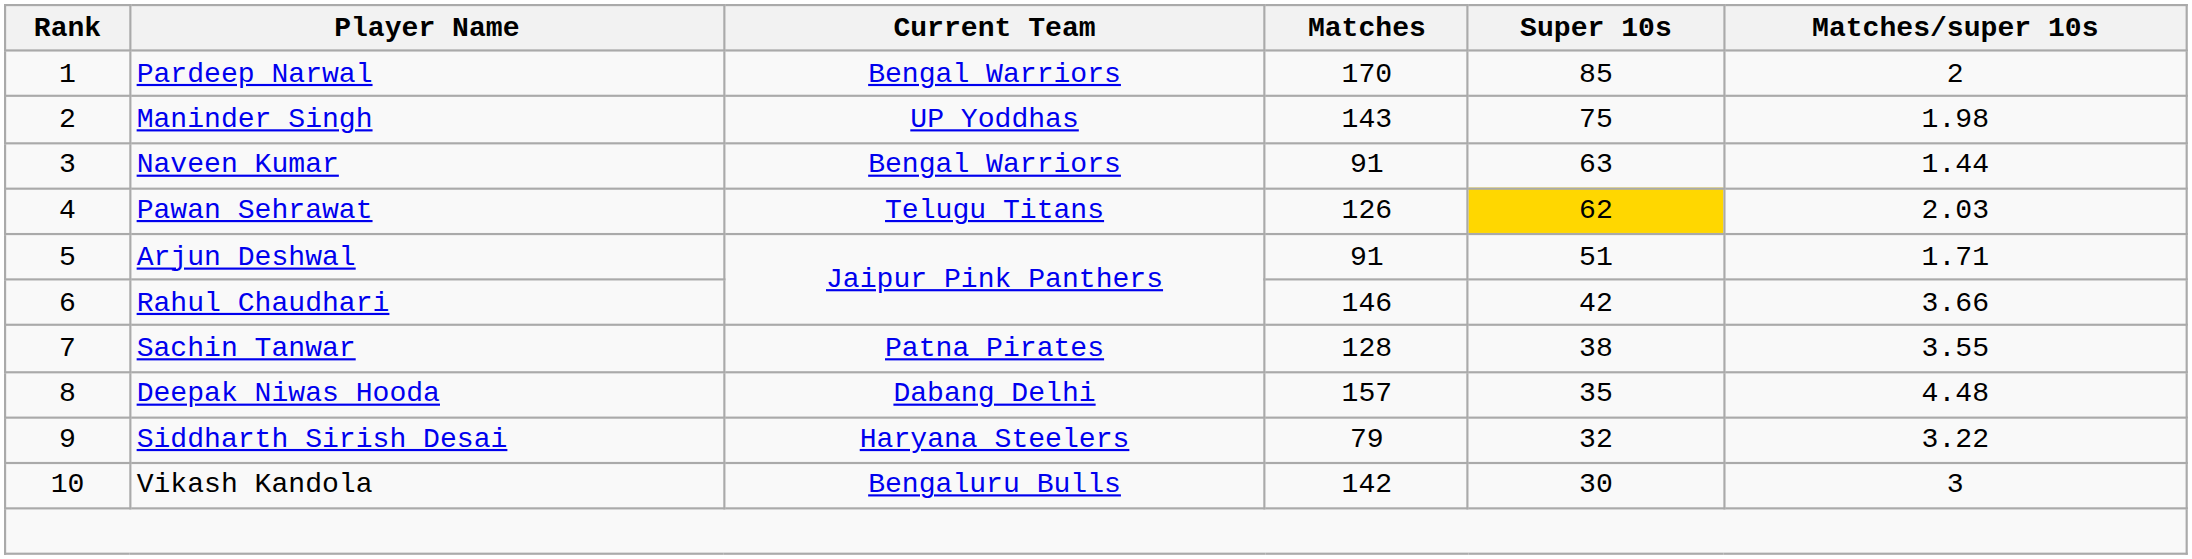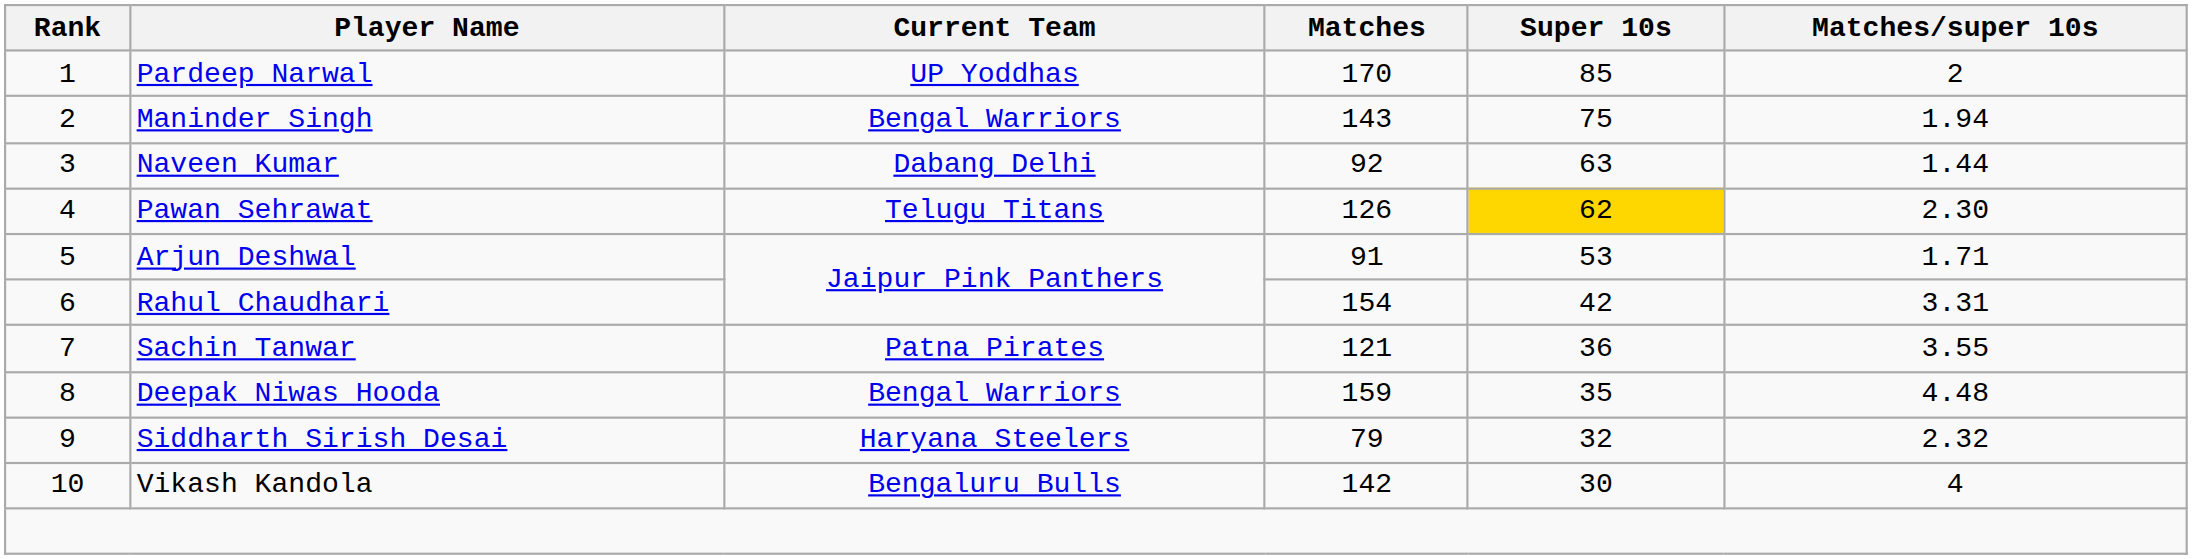 <table class="wikitable" align="center" style="text-align: center; font-size: 100%; width:80%">
 <tr>
 <th>Rank</th>
 <th>Player Name</th>
 <th>Current Team</th>
 <th>Matches</th>
 <th>Super 10s</th>
 <th>Matches/super 10s</th>
 </tr>
 <tr>
 <td>1</td>
 <td style="text-align:left"> <a href='#'>Pardeep Narwal</a></td>
-<td><a href='#'>Bengal Warriors</a></td>
+<td><a href='#'>UP Yoddhas</a></td>
 <td>170</td>
 <td>85</td>
 <td>2</td>
 </tr>
 <tr>
 <td>2</td>
 <td style="text-align:left"> <a href='#'>Maninder Singh</a></td>
-<td><a href='#'>UP Yoddhas</a></td>
+<td><a href='#'>Bengal Warriors</a></td>
 <td>143</td>
 <td>75</td>
-<td>1.98</td>
+<td>1.94</td>
 </tr>
 <tr>
 <td>3</td>
 <td style="text-align:left"> <a href='#'>Naveen Kumar</a></td>
-<td><a href='#'>Bengal Warriors</a></td>
-<td>91</td>
+<td><a href='#'>Dabang Delhi</a></td>
+<td>92</td>
 <td>63</td>
 <td>1.44</td>
 </tr>
 <tr>
 <td>4</td>
 <td style="text-align:left"> <a href='#'>Pawan Sehrawat</a></td>
 <td><a href='#'>Telugu Titans</a></td>
 <td>126</td>
 <td style="background: gold;">62</td>
-<td>2.03</td>
+<td>2.30</td>
 </tr>
 <tr>
 <td>5</td>
 <td style="text-align:left"> <a href='#'>Arjun Deshwal</a></td>
 <td rowspan=2><a href='#'>Jaipur Pink Panthers</a></td>
 <td>91</td>
-<td>51</td>
+<td>53</td>
 <td>1.71</td>
 </tr>
 <tr>
 <td>6</td>
 <td style="text-align:left"> <a href='#'>Rahul Chaudhari</a></td>
-<td>146</td>
+<td>154</td>
 <td>42</td>
-<td>3.66</td>
+<td>3.31</td>
 </tr>
 <tr>
 <td>7</td>
 <td style="text-align:left"> <a href='#'>Sachin Tanwar</a></td>
 <td><a href='#'>Patna Pirates</a></td>
-<td>128</td>
-<td>38</td>
+<td>121</td>
+<td>36</td>
 <td>3.55</td>
 </tr>
 <tr>
 <td>8</td>
 <td style="text-align:left"> <a href='#'>Deepak Niwas Hooda</a></td>
-<td><a href='#'>Dabang Delhi</a></td>
-<td>157</td>
+<td><a href='#'>Bengal Warriors</a></td>
+<td>159</td>
 <td>35</td>
 <td>4.48</td>
 </tr>
 <tr>
 <td>9</td>
 <td style="text-align:left"> <a href='#'>Siddharth Sirish Desai</a></td>
 <td><a href='#'>Haryana Steelers</a></td>
 <td>79</td>
 <td>32</td>
-<td>3.22</td>
+<td>2.32</td>
 </tr>
 <tr>
 <td>10</td>
 <td style="text-align:left"> Vikash Kandola</td>
 <td><a href='#'>Bengaluru Bulls</a></td>
 <td>142</td>
 <td>30</td>
-<td>3</td>
+<td>4</td>
 </tr>
 <tr>
 <td colspan="6"><br></td>
 </tr>
 </table>
